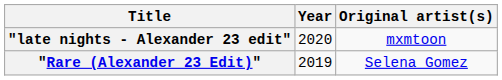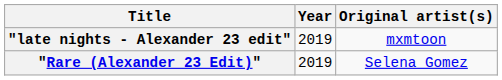 <table class="wikitable plainrowheaders" style="text-align:center;">
 <tr>
 <th scope="col">Title</th>
 <th scope="col">Year</th>
 <th>Original artist(s)</th>
 </tr>
 <tr>
 <th scope="row">"late nights - Alexander 23 edit"</th>
-<td>2020</td>
+<td>2019</td>
 <td><a href='#'>mxmtoon</a></td>
 </tr>
 <tr>
 <th scope="row">"<a href='#'>Rare (Alexander 23 Edit)</a>"</th>
 <td>2019</td>
 <td><a href='#'>Selena Gomez</a></td>
 </tr>
 </table>
